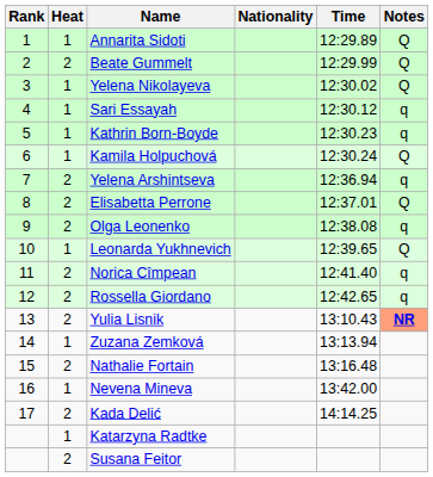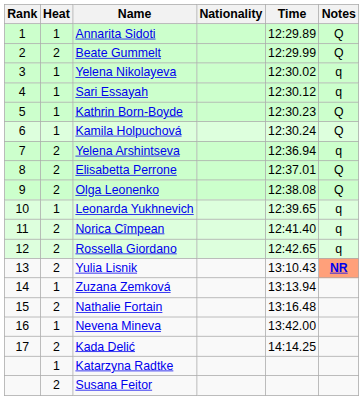 <table class="wikitable sortable" style="text-align:center">
 <tr>
 <th>Rank</th>
 <th>Heat</th>
 <th>Name</th>
 <th>Nationality</th>
 <th>Time</th>
 <th>Notes</th>
 </tr>
 <tr bgcolor=ccffcc>
 <td>1</td>
 <td>1</td>
 <td align="left"><a href='#'>Annarita Sidoti</a></td>
 <td align=left></td>
 <td>12:29.89</td>
 <td>Q</td>
 </tr>
 <tr bgcolor=ccffcc>
 <td>2</td>
 <td>2</td>
 <td align="left"><a href='#'>Beate Gummelt</a></td>
 <td align=left></td>
 <td>12:29.99</td>
 <td>Q</td>
 </tr>
 <tr bgcolor=ccffcc>
 <td>3</td>
 <td>1</td>
 <td align="left"><a href='#'>Yelena Nikolayeva</a></td>
 <td align=left></td>
 <td>12:30.02</td>
-<td>Q</td>
+<td>q</td>
 </tr>
 <tr bgcolor=ccffcc>
 <td>4</td>
 <td>1</td>
 <td align="left"><a href='#'>Sari Essayah</a></td>
 <td align=left></td>
 <td>12:30.12</td>
 <td>q</td>
 </tr>
 <tr bgcolor=ccffcc>
 <td>5</td>
 <td>1</td>
 <td align="left"><a href='#'>Kathrin Born-Boyde</a></td>
 <td align=left></td>
 <td>12:30.23</td>
-<td>q</td>
+<td>Q</td>
 </tr>
 <tr bgcolor=ddffdd>
 <td>6</td>
 <td>1</td>
 <td align="left"><a href='#'>Kamila Holpuchová</a></td>
 <td align=left></td>
 <td>12:30.24</td>
 <td>Q</td>
 </tr>
 <tr bgcolor=ccffcc>
 <td>7</td>
 <td>2</td>
 <td align="left"><a href='#'>Yelena Arshintseva</a></td>
 <td align=left></td>
 <td>12:36.94</td>
 <td>q</td>
 </tr>
 <tr bgcolor=ccffcc>
 <td>8</td>
 <td>2</td>
 <td align="left"><a href='#'>Elisabetta Perrone</a></td>
 <td align=left></td>
 <td>12:37.01</td>
 <td>Q</td>
 </tr>
 <tr bgcolor=ccffcc>
 <td>9</td>
 <td>2</td>
 <td align="left"><a href='#'>Olga Leonenko</a></td>
 <td align=left></td>
 <td>12:38.08</td>
-<td>q</td>
+<td>Q</td>
 </tr>
 <tr bgcolor=ddffdd>
 <td>10</td>
 <td>1</td>
 <td align="left"><a href='#'>Leonarda Yukhnevich</a></td>
 <td align=left></td>
 <td>12:39.65</td>
-<td>Q</td>
+<td>q</td>
 </tr>
 <tr bgcolor=ddffdd>
 <td>11</td>
 <td>2</td>
 <td align="left"><a href='#'>Norica Cîmpean</a></td>
 <td align=left></td>
 <td>12:41.40</td>
 <td>q</td>
 </tr>
 <tr bgcolor=ddffdd>
 <td>12</td>
 <td>2</td>
 <td align="left"><a href='#'>Rossella Giordano</a></td>
 <td align=left></td>
 <td>12:42.65</td>
 <td>q</td>
 </tr>
 <tr>
 <td>13</td>
 <td>2</td>
 <td align="left"><a href='#'>Yulia Lisnik</a></td>
 <td align=left></td>
 <td>13:10.43</td>
 <td style="background: lightsalmon;"><strong><a href='#'>NR</a></strong></td>
 </tr>
 <tr>
 <td>14</td>
 <td>1</td>
 <td align="left"><a href='#'>Zuzana Zemková</a></td>
 <td align=left></td>
 <td>13:13.94</td>
 <td></td>
 </tr>
 <tr>
 <td>15</td>
 <td>2</td>
 <td align="left"><a href='#'>Nathalie Fortain</a></td>
 <td align=left></td>
 <td>13:16.48</td>
 <td></td>
 </tr>
 <tr>
 <td>16</td>
 <td>1</td>
 <td align="left"><a href='#'>Nevena Mineva</a></td>
 <td align=left></td>
 <td>13:42.00</td>
 <td></td>
 </tr>
 <tr>
 <td>17</td>
 <td>2</td>
 <td align="left"><a href='#'>Kada Delić</a></td>
 <td align=left></td>
 <td>14:14.25</td>
 <td></td>
 </tr>
 <tr>
 <td></td>
 <td>1</td>
 <td align="left"><a href='#'>Katarzyna Radtke</a></td>
 <td align=left></td>
 <td></td>
 <td></td>
 </tr>
 <tr>
 <td></td>
 <td>2</td>
 <td align="left"><a href='#'>Susana Feitor</a></td>
 <td align=left></td>
 <td></td>
 <td></td>
 </tr>
 </table>
